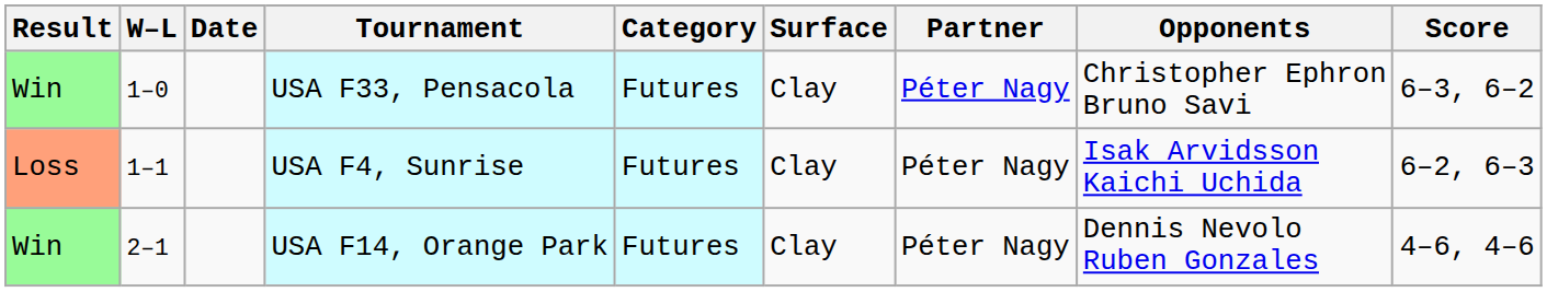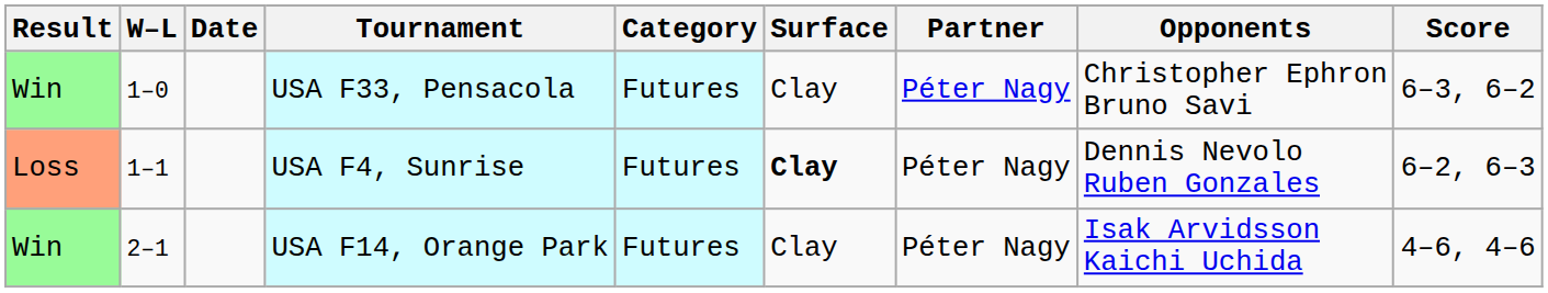 <table class="sortable wikitable">
 <tr>
 <th>Result</th>
 <th class="unsortable">W–L</th>
 <th>Date</th>
 <th>Tournament</th>
 <th>Category</th>
 <th>Surface</th>
 <th>Partner</th>
 <th>Opponents</th>
 <th class="unsortable">Score</th>
 </tr>
 <tr>
 <td bgcolor=98fb98>Win</td>
 <td><small>1–0</small></td>
 <td></td>
 <td style="background:#cffcff;">USA F33, Pensacola</td>
 <td style="background:#cffcff;">Futures</td>
 <td>Clay</td>
 <td> <a href='#'>Péter Nagy</a></td>
 <td> Christopher Ephron <br>  Bruno Savi</td>
 <td>6–3, 6–2</td>
 </tr>
 <tr>
 <td bgcolor=ffa07a>Loss</td>
 <td><small>1–1</small></td>
 <td></td>
 <td style="background:#cffcff;">USA F4, Sunrise</td>
 <td style="background:#cffcff;">Futures</td>
-<td>Clay</td>
+<td><strong>Clay</strong></td>
 <td> Péter Nagy</td>
-<td> <a href='#'>Isak Arvidsson</a> <br>  <a href='#'>Kaichi Uchida</a></td>
+<td> Dennis Nevolo <br>  <a href='#'>Ruben Gonzales</a></td>
 <td>6–2, 6–3</td>
 </tr>
 <tr>
 <td bgcolor=98fb98>Win</td>
 <td><small>2–1</small></td>
 <td></td>
 <td style="background:#cffcff;">USA F14, Orange Park</td>
 <td style="background:#cffcff;">Futures</td>
 <td>Clay</td>
 <td> Péter Nagy</td>
-<td> Dennis Nevolo <br>  <a href='#'>Ruben Gonzales</a></td>
+<td> <a href='#'>Isak Arvidsson</a> <br>  <a href='#'>Kaichi Uchida</a></td>
 <td>4–6, 4–6</td>
 </tr>
 </table>
